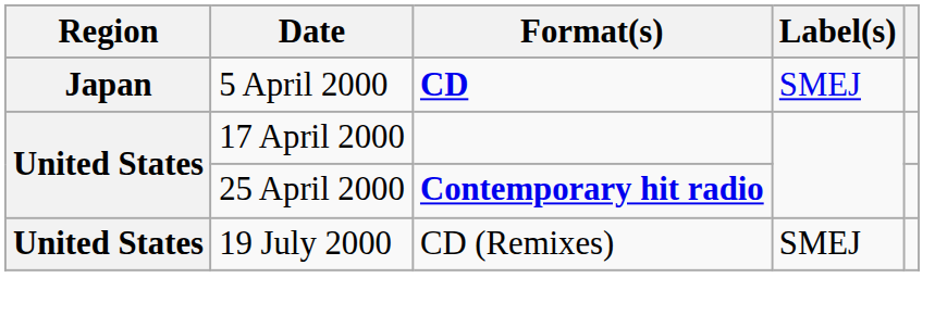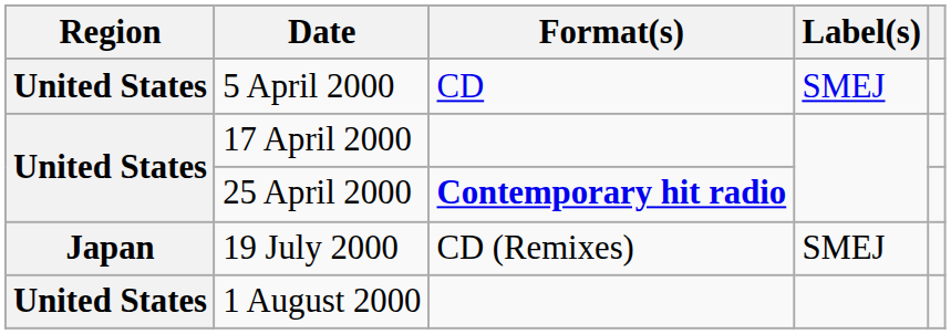 <table class="wikitable sortable plainrowheaders">
 <tr>
 <th scope="col">Region</th>
 <th scope="col">Date</th>
 <th scope="col">Format(s)</th>
 <th scope="col">Label(s)</th>
 <th scope="col" class="unsortable"></th>
 </tr>
 <tr>
-<th scope="row">Japan</th>
+<th scope="row">United States</th>
 <td>5 April 2000</td>
-<td><strong><a href='#'>CD</a></strong></td>
+<td><a href='#'>CD</a></td>
 <td><a href='#'>SMEJ</a></td>
 <td align="center"></td>
 </tr>
 <tr>
 <th scope="row" rowspan="2">United States</th>
 <td>17 April 2000</td>
 <td></td>
 <td rowspan="2"></td>
 <td align="center"></td>
 </tr>
 <tr>
 <td>25 April 2000</td>
 <td><strong><a href='#'>Contemporary hit radio</a></strong></td>
 <td align="center"></td>
 </tr>
 <tr>
-<th scope="row">United States</th>
+<th scope="row">Japan</th>
 <td>19 July 2000</td>
 <td>CD (Remixes)</td>
 <td>SMEJ</td>
 <td align="center"></td>
 </tr>
+<tr>
+<th scope="row">United States</th>
+<td>1 August 2000</td>
+<td></td>
+<td></td>
+<td align="center"></td>
+</tr>
 </table>
